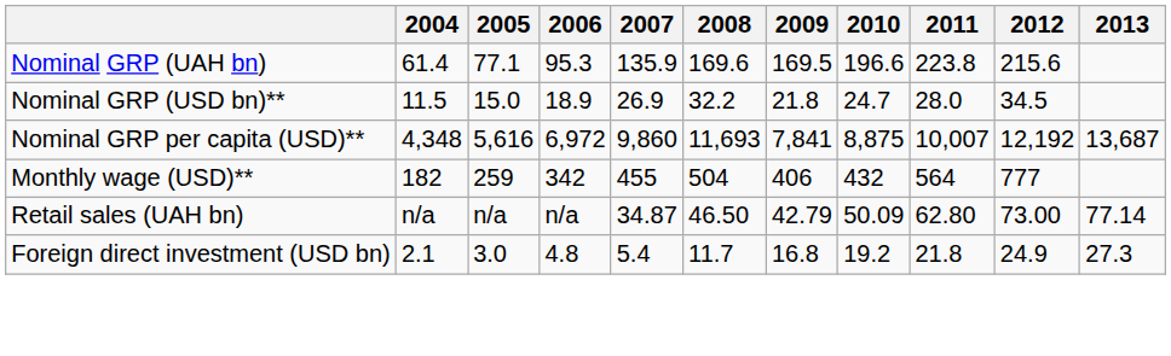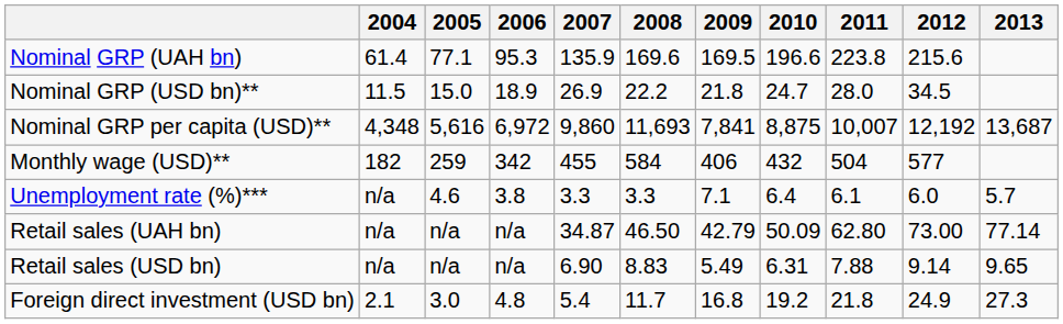 <table class="wikitable">
 <tr>
 <th></th>
 <th>2004</th>
 <th>2005</th>
 <th>2006</th>
 <th>2007</th>
 <th>2008</th>
 <th>2009</th>
 <th>2010</th>
 <th>2011</th>
 <th>2012</th>
 <th>2013</th>
 </tr>
 <tr>
 <td><a href='#'>Nominal</a> <a href='#'>GRP</a> (UAH <a href='#'>bn</a>)</td>
 <td>61.4</td>
 <td>77.1</td>
 <td>95.3</td>
 <td>135.9</td>
 <td>169.6</td>
 <td>169.5</td>
 <td>196.6</td>
 <td>223.8</td>
 <td>215.6</td>
 <td></td>
 </tr>
 <tr>
 <td>Nominal GRP (USD bn)**</td>
 <td>11.5</td>
 <td>15.0</td>
 <td>18.9</td>
 <td>26.9</td>
-<td>32.2</td>
+<td>22.2</td>
 <td>21.8</td>
 <td>24.7</td>
 <td>28.0</td>
 <td>34.5</td>
 <td></td>
 </tr>
 <tr>
 <td>Nominal GRP per capita (USD)**</td>
 <td>4,348</td>
 <td>5,616</td>
 <td>6,972</td>
 <td>9,860</td>
 <td>11,693</td>
 <td>7,841</td>
 <td>8,875</td>
 <td>10,007</td>
 <td>12,192</td>
 <td>13,687</td>
 </tr>
 <tr>
 <td>Monthly wage (USD)**</td>
 <td>182</td>
 <td>259</td>
 <td>342</td>
 <td>455</td>
-<td>504</td>
+<td>584</td>
 <td>406</td>
 <td>432</td>
-<td>564</td>
-<td>777</td>
+<td>504</td>
+<td>577</td>
 <td></td>
+</tr>
+<tr>
+<td><a href='#'>Unemployment rate</a> (%)***</td>
+<td>n/a</td>
+<td>4.6</td>
+<td>3.8</td>
+<td>3.3</td>
+<td>3.3</td>
+<td>7.1</td>
+<td>6.4</td>
+<td>6.1</td>
+<td>6.0</td>
+<td>5.7</td>
 </tr>
 <tr>
 <td>Retail sales (UAH bn)</td>
 <td>n/a</td>
 <td>n/a</td>
 <td>n/a</td>
 <td>34.87</td>
 <td>46.50</td>
 <td>42.79</td>
 <td>50.09</td>
 <td>62.80</td>
 <td>73.00</td>
 <td>77.14</td>
 </tr>
 <tr>
+<td>Retail sales (USD bn)</td>
+<td>n/a</td>
+<td>n/a</td>
+<td>n/a</td>
+<td>6.90</td>
+<td>8.83</td>
+<td>5.49</td>
+<td>6.31</td>
+<td>7.88</td>
+<td>9.14</td>
+<td>9.65</td>
+</tr>
+<tr>
 <td>Foreign direct investment (USD bn)</td>
 <td>2.1</td>
 <td>3.0</td>
 <td>4.8</td>
 <td>5.4</td>
 <td>11.7</td>
 <td>16.8</td>
 <td>19.2</td>
 <td>21.8</td>
 <td>24.9</td>
 <td>27.3</td>
 </tr>
 </table>
